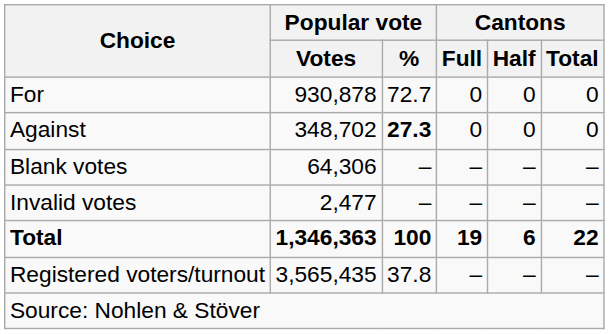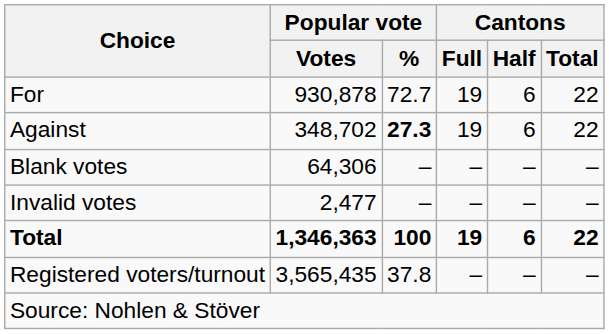 <table class=wikitable style=text-align:right>
 <tr>
 <th rowspan=2>Choice</th>
 <th colspan=2>Popular vote</th>
 <th colspan=3>Cantons</th>
 </tr>
 <tr>
 <th>Votes</th>
 <th>%</th>
 <th>Full</th>
 <th>Half</th>
 <th>Total</th>
 </tr>
 <tr>
 <td align=left>For</td>
 <td>930,878</td>
 <td>72.7</td>
-<td>0</td>
-<td>0</td>
-<td>0</td>
+<td>19</td>
+<td>6</td>
+<td>22</td>
 </tr>
 <tr>
 <td align=left>Against</td>
 <td>348,702</td>
 <td><strong>27.3</strong></td>
-<td>0</td>
-<td>0</td>
-<td>0</td>
+<td>19</td>
+<td>6</td>
+<td>22</td>
 </tr>
 <tr>
 <td align=left>Blank votes</td>
 <td>64,306</td>
 <td>–</td>
 <td>–</td>
 <td>–</td>
 <td>–</td>
 </tr>
 <tr>
 <td align=left>Invalid votes</td>
 <td>2,477</td>
 <td>–</td>
 <td>–</td>
 <td>–</td>
 <td>–</td>
 </tr>
 <tr>
 <td align=left><strong>Total</strong></td>
 <td><strong>1,346,363</strong></td>
 <td><strong>100</strong></td>
 <td><strong>19</strong></td>
 <td><strong>6</strong></td>
 <td><strong>22</strong></td>
 </tr>
 <tr>
 <td align=left>Registered voters/turnout</td>
 <td>3,565,435</td>
 <td>37.8</td>
 <td>–</td>
 <td>–</td>
 <td>–</td>
 </tr>
 <tr>
 <td align=left colspan=6>Source: Nohlen & Stöver</td>
 </tr>
 </table>
